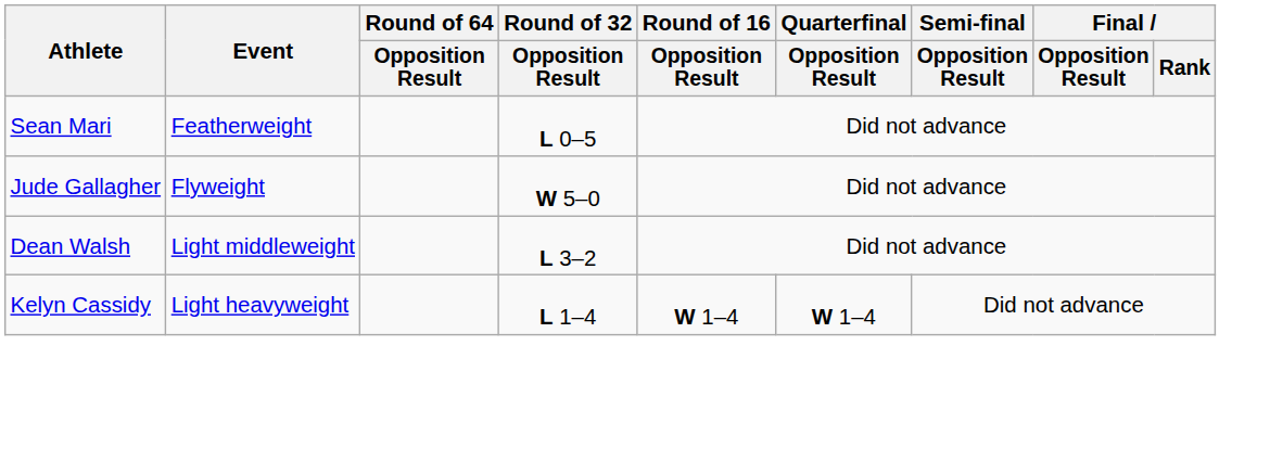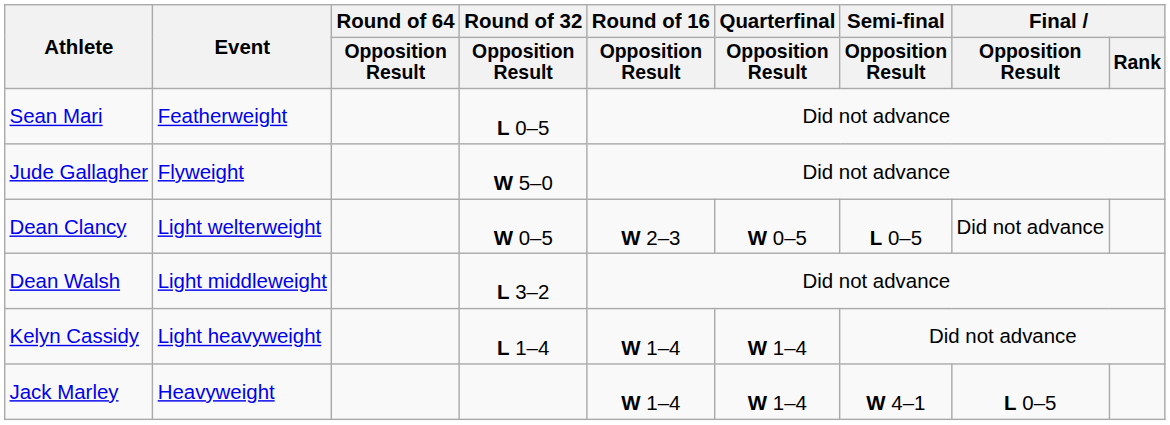 <table class=wikitable style=font-size:90%;text-align:center>
 <tr>
 <th rowspan=2>Athlete</th>
 <th rowspan=2>Event</th>
 <th>Round of 64</th>
 <th>Round of 32</th>
 <th>Round of 16</th>
 <th>Quarterfinal</th>
 <th>Semi-final</th>
 <th colspan=2>Final / </th>
 </tr>
 <tr style=font-size:95%>
 <th>Opposition<br>Result</th>
 <th>Opposition<br>Result</th>
 <th>Opposition<br>Result</th>
 <th>Opposition<br>Result</th>
 <th>Opposition<br>Result</th>
 <th>Opposition<br>Result</th>
 <th>Rank</th>
 </tr>
 <tr>
 <td align=left><a href='#'>Sean Mari</a></td>
 <td align=left><a href='#'>Featherweight</a></td>
 <td></td>
 <td><br><strong>L</strong> 0–5</td>
 <td colspan=5>Did not advance</td>
 </tr>
 <tr>
 <td align=left><a href='#'>Jude Gallagher</a></td>
 <td align=left><a href='#'>Flyweight</a></td>
 <td></td>
 <td><br><strong>W</strong> 5–0</td>
 <td colspan=5>Did not advance</td>
 </tr>
 <tr>
+<td align=left><a href='#'>Dean Clancy</a></td>
+<td align=left><a href='#'>Light welterweight</a></td>
+<td></td>
+<td><br><strong>W</strong> 0–5</td>
+<td><br><strong>W</strong> 2–3</td>
+<td><br><strong>W</strong> 0–5</td>
+<td><br><strong>L</strong> 0–5</td>
+<td>Did not advance</td>
+<td></td>
+</tr>
+<tr>
 <td align=left><a href='#'>Dean Walsh</a></td>
 <td align=left><a href='#'>Light middleweight</a></td>
 <td></td>
 <td><br><strong>L</strong> 3–2</td>
 <td colspan=5>Did not advance</td>
 </tr>
 <tr>
 <td align=left><a href='#'>Kelyn Cassidy</a></td>
 <td align=left><a href='#'>Light heavyweight</a></td>
 <td></td>
 <td><br><strong>L</strong> 1–4</td>
 <td><br><strong>W</strong> 1–4</td>
 <td><br><strong>W</strong> 1–4</td>
 <td colspan=3>Did not advance</td>
 </tr>
+<tr>
+<td align=left><a href='#'>Jack Marley</a></td>
+<td align=left><a href='#'>Heavyweight</a></td>
+<td></td>
+<td></td>
+<td><br><strong>W</strong> 1–4</td>
+<td><br><strong>W</strong> 1–4</td>
+<td><br><strong>W</strong> 4–1</td>
+<td><br><strong>L</strong> 0–5</td>
+<td></td>
+</tr>
 </table>
